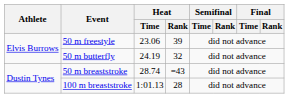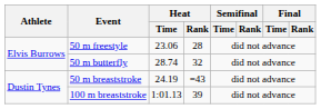 <table class=wikitable style="font-size:90%">
 <tr>
 <th rowspan="2">Athlete</th>
 <th rowspan="2">Event</th>
 <th colspan="2">Heat</th>
 <th colspan="2">Semifinal</th>
 <th colspan="2">Final</th>
 </tr>
 <tr style="font-size:95%">
 <th>Time</th>
 <th>Rank</th>
 <th>Time</th>
 <th>Rank</th>
 <th>Time</th>
 <th>Rank</th>
 </tr>
 <tr align=center>
 <td align=left rowspan=2><a href='#'>Elvis Burrows</a></td>
 <td align=left><a href='#'>50 m freestyle</a></td>
 <td>23.06</td>
-<td>39</td>
+<td>28</td>
 <td colspan=4>did not advance</td>
 </tr>
 <tr align=center>
 <td align=left><a href='#'>50 m butterfly</a></td>
-<td>24.19</td>
+<td>28.74</td>
 <td>32</td>
 <td colspan=4>did not advance</td>
 </tr>
 <tr align=center>
 <td align=left rowspan=2><a href='#'>Dustin Tynes</a></td>
 <td align=left><a href='#'>50 m breaststroke</a></td>
-<td>28.74</td>
+<td>24.19</td>
 <td>=43</td>
 <td colspan=4>did not advance</td>
 </tr>
 <tr align=center>
 <td align=left><a href='#'>100 m breaststroke</a></td>
 <td>1:01.13</td>
-<td>28</td>
+<td>39</td>
 <td colspan=4>did not advance</td>
 </tr>
 </table>
